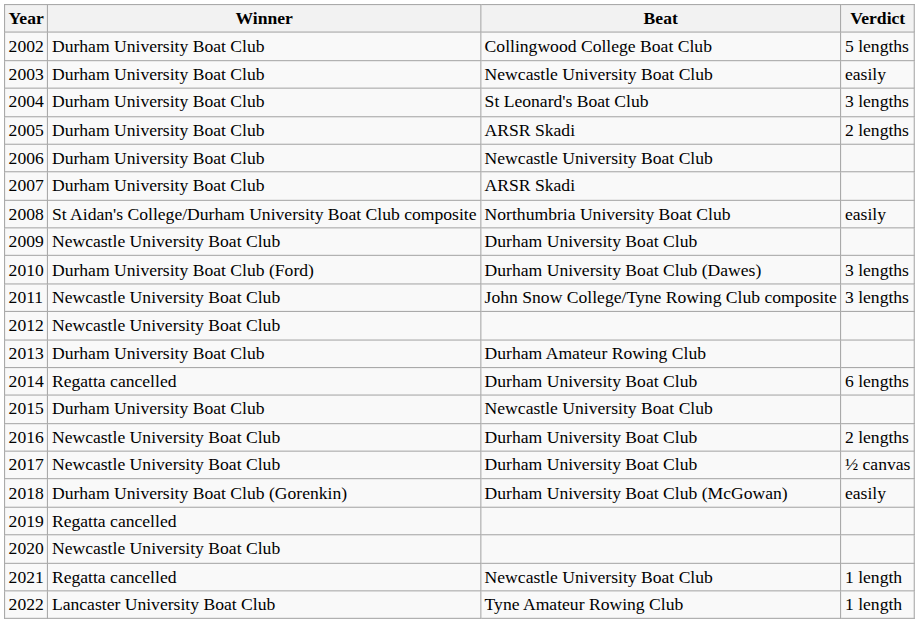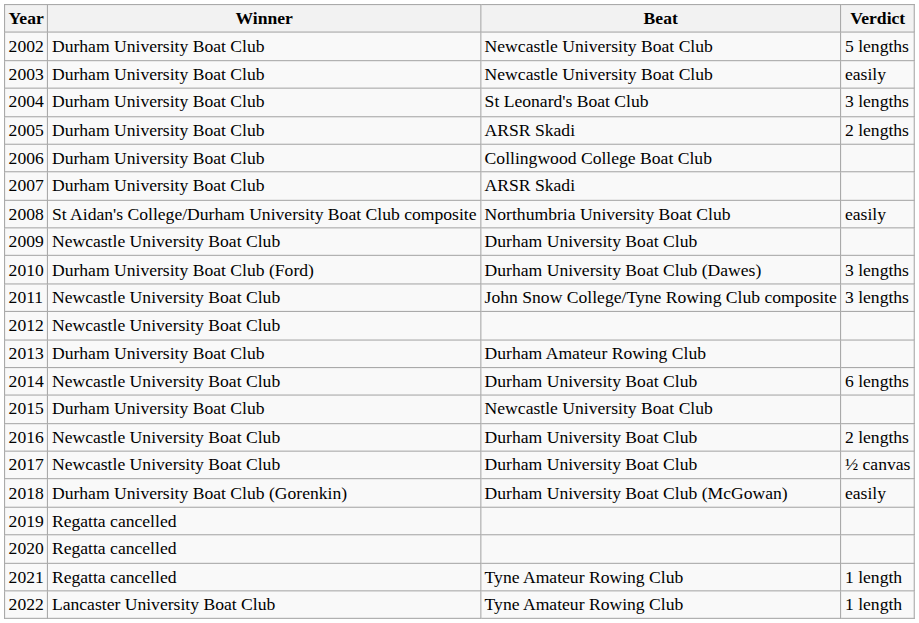 <table class="wikitable">
 <tr>
 <th>Year</th>
 <th>Winner</th>
 <th>Beat</th>
 <th>Verdict</th>
 </tr>
 <tr>
 <td>2002</td>
 <td>Durham University Boat Club</td>
-<td>Collingwood College Boat Club</td>
+<td>Newcastle University Boat Club</td>
 <td>5 lengths</td>
 </tr>
 <tr>
 <td>2003</td>
 <td>Durham University Boat Club</td>
 <td>Newcastle University Boat Club</td>
 <td>easily</td>
 </tr>
 <tr>
 <td>2004</td>
 <td>Durham University Boat Club</td>
 <td>St Leonard's Boat Club</td>
 <td>3 lengths</td>
 </tr>
 <tr>
 <td>2005</td>
 <td>Durham University Boat Club</td>
 <td>ARSR Skadi</td>
 <td>2 lengths</td>
 </tr>
 <tr>
 <td>2006</td>
 <td>Durham University Boat Club</td>
-<td>Newcastle University Boat Club</td>
+<td>Collingwood College Boat Club</td>
 <td></td>
 </tr>
 <tr>
 <td>2007</td>
 <td>Durham University Boat Club</td>
 <td>ARSR Skadi</td>
 <td></td>
 </tr>
 <tr>
 <td>2008</td>
 <td>St Aidan's College/Durham University Boat Club composite</td>
 <td>Northumbria University Boat Club</td>
 <td>easily</td>
 </tr>
 <tr>
 <td>2009</td>
 <td>Newcastle University Boat Club</td>
 <td>Durham University Boat Club</td>
 <td></td>
 </tr>
 <tr>
 <td>2010</td>
 <td>Durham University Boat Club (Ford)</td>
 <td>Durham University Boat Club (Dawes)</td>
 <td>3 lengths</td>
 </tr>
 <tr>
 <td>2011</td>
 <td>Newcastle University Boat Club</td>
 <td>John Snow College/Tyne Rowing Club composite</td>
 <td>3 lengths</td>
 </tr>
 <tr>
 <td>2012</td>
 <td>Newcastle University Boat Club</td>
 <td></td>
 <td></td>
 </tr>
 <tr>
 <td>2013</td>
 <td>Durham University Boat Club</td>
 <td>Durham Amateur Rowing Club</td>
 <td></td>
 </tr>
 <tr>
 <td>2014</td>
-<td>Regatta cancelled</td>
+<td>Newcastle University Boat Club</td>
 <td>Durham University Boat Club</td>
 <td>6 lengths</td>
 </tr>
 <tr>
 <td>2015</td>
 <td>Durham University Boat Club</td>
 <td>Newcastle University Boat Club</td>
 <td></td>
 </tr>
 <tr>
 <td>2016</td>
 <td>Newcastle University Boat Club</td>
 <td>Durham University Boat Club</td>
 <td>2 lengths</td>
 </tr>
 <tr>
 <td>2017</td>
 <td>Newcastle University Boat Club</td>
 <td>Durham University Boat Club</td>
 <td>½ canvas</td>
 </tr>
 <tr>
 <td>2018</td>
 <td>Durham University Boat Club (Gorenkin)</td>
 <td>Durham University Boat Club (McGowan)</td>
 <td>easily</td>
 </tr>
 <tr>
 <td>2019</td>
 <td>Regatta cancelled</td>
 <td></td>
 <td></td>
 </tr>
 <tr>
 <td>2020</td>
-<td>Newcastle University Boat Club</td>
+<td>Regatta cancelled</td>
 <td></td>
 <td></td>
 </tr>
 <tr>
 <td>2021</td>
 <td>Regatta cancelled</td>
-<td>Newcastle University Boat Club</td>
+<td>Tyne Amateur Rowing Club</td>
 <td>1 length</td>
 </tr>
 <tr>
 <td>2022</td>
 <td>Lancaster University Boat Club</td>
 <td>Tyne Amateur Rowing Club</td>
 <td>1 length</td>
 </tr>
 </table>
